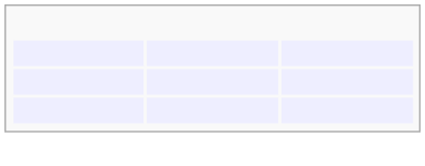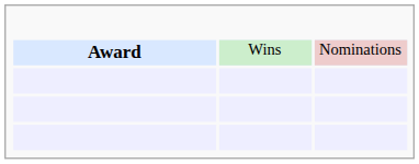 <table class="infobox" style="width: 22em; text-align: left; font-size: 78%; vertical-align: middle;">
 <tr>
 <td colspan="3" style="text-align:center;"> <br> </td>
+</tr>
+<tr style="background:#d9e8ff; text-align:center;">
+<th style="vertical-align: middle;">Award</th>
+<td style="background:#cec; font-size:8pt; width:60px;">Wins</td>
+<td style="background:#ecc; font-size:8pt; width:60px;">Nominations</td>
 </tr>
 <tr style="background:#eef;">
 <td style="text-align:center;"><br></td>
 <td></td>
 <td></td>
 </tr>
 <tr style="background:#eef;">
 <td style="text-align:center;"><br></td>
 <td></td>
 <td></td>
 </tr>
 <tr style="background:#eef;">
 <td style="text-align:center;"><br></td>
 <td></td>
 <td></td>
 </tr>
 </table>
